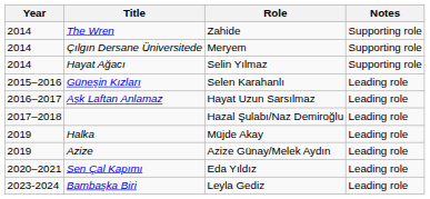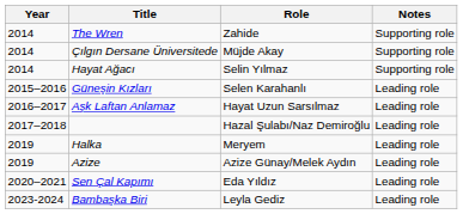 <table class="wikitable">
 <tr>
 <th>Year</th>
 <th>Title</th>
 <th>Role</th>
 <th>Notes</th>
 </tr>
 <tr>
 <td>2014</td>
 <td><em><a href='#'>The Wren</a></em></td>
 <td>Zahide</td>
 <td>Supporting role</td>
 </tr>
 <tr>
 <td>2014</td>
 <td><em>Çılgın Dersane Üniversitede</em></td>
-<td>Meryem</td>
+<td>Müjde Akay</td>
 <td>Supporting role</td>
 </tr>
 <tr>
 <td>2014</td>
 <td><em>Hayat Ağacı</em></td>
 <td>Selin Yılmaz</td>
 <td>Supporting role</td>
 </tr>
 <tr>
 <td>2015–2016</td>
 <td><em><a href='#'>Güneşin Kızları</a></em></td>
 <td>Selen Karahanlı</td>
 <td>Leading role</td>
 </tr>
 <tr>
 <td>2016–2017</td>
 <td><em><a href='#'>Aşk Laftan Anlamaz</a></em></td>
 <td>Hayat Uzun Sarsılmaz</td>
 <td>Leading role</td>
 </tr>
 <tr>
 <td>2017–2018</td>
 <td><em></em></td>
 <td>Hazal Şulabı/Naz Demiroğlu</td>
 <td>Leading role</td>
 </tr>
 <tr>
 <td>2019</td>
 <td><em>Halka</em></td>
-<td>Müjde Akay</td>
+<td>Meryem</td>
 <td>Leading role</td>
 </tr>
 <tr>
 <td>2019</td>
 <td><em>Azize</em></td>
 <td>Azize Günay/Melek Aydın</td>
 <td>Leading role</td>
 </tr>
 <tr>
 <td>2020–2021</td>
 <td><em><a href='#'>Sen Çal Kapımı</a></em></td>
 <td>Eda Yıldız</td>
 <td>Leading role</td>
 </tr>
 <tr>
 <td>2023-2024</td>
 <td><em><a href='#'>Bambaşka Biri</a></em></td>
 <td>Leyla Gediz</td>
 <td>Leading role</td>
 </tr>
 </table>
